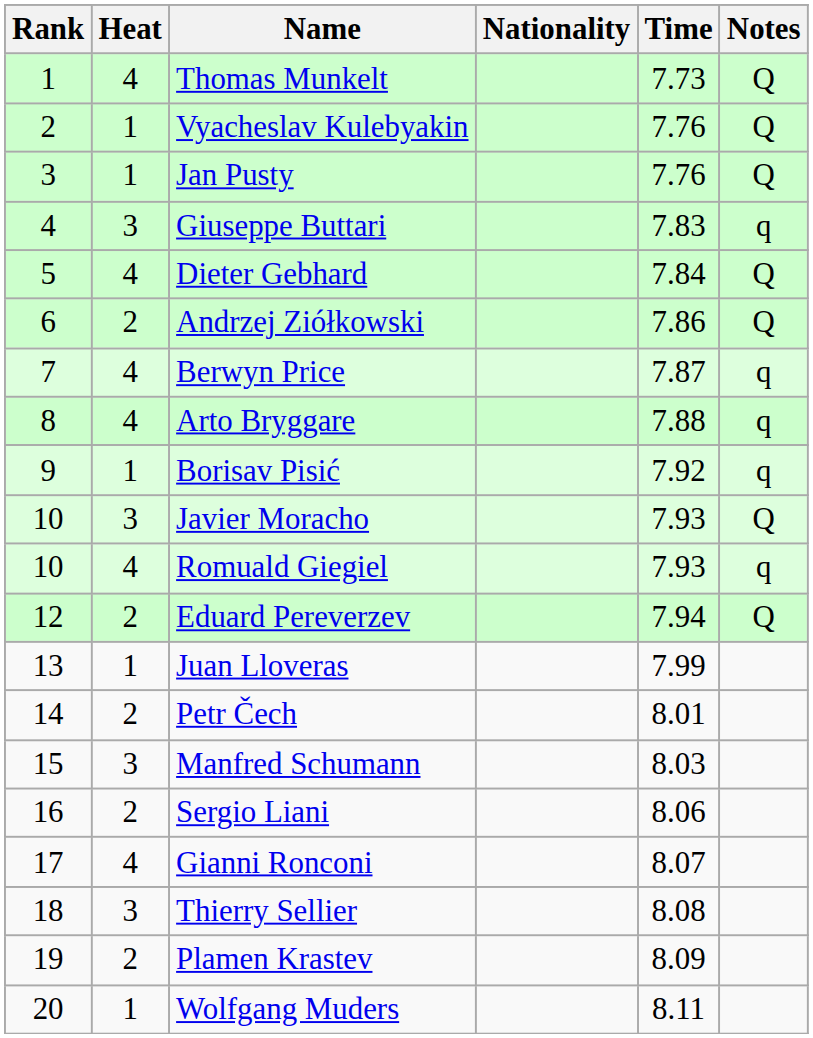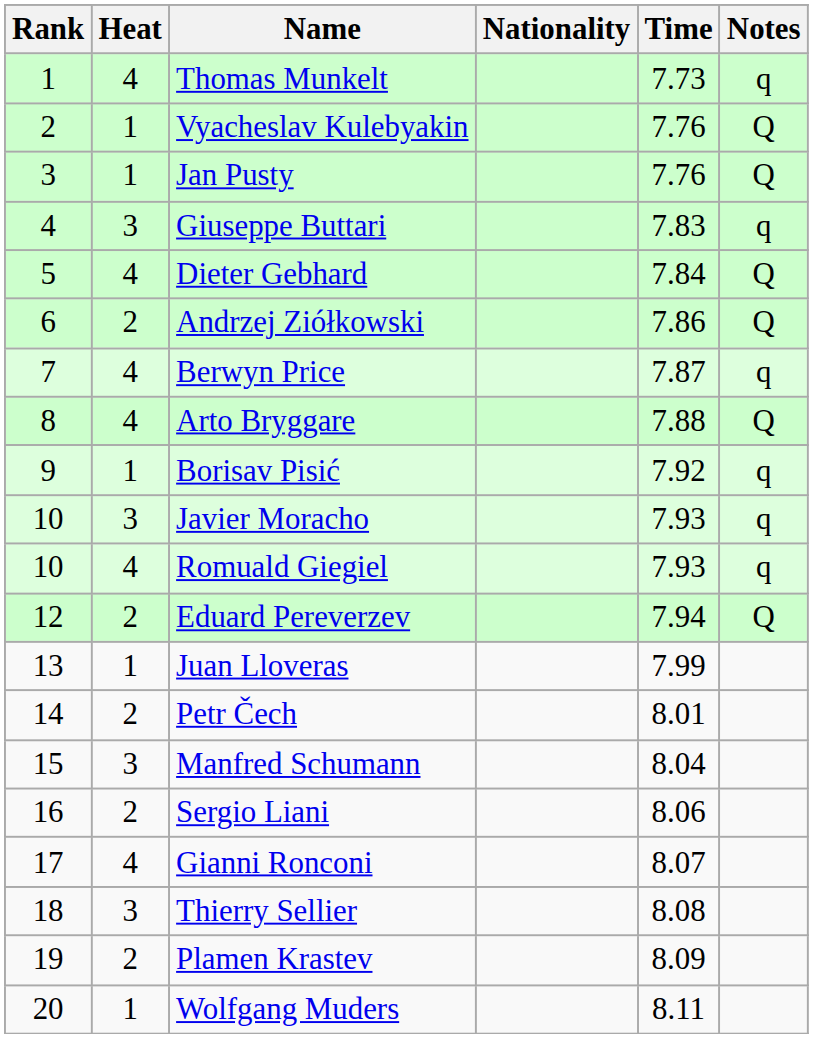 <table class="wikitable sortable" style="text-align:center">
 <tr>
 <th>Rank</th>
 <th>Heat</th>
 <th>Name</th>
 <th>Nationality</th>
 <th>Time</th>
 <th>Notes</th>
 </tr>
 <tr bgcolor=ccffcc>
 <td>1</td>
 <td>4</td>
 <td align="left"><a href='#'>Thomas Munkelt</a></td>
 <td align=left></td>
 <td>7.73</td>
-<td>Q</td>
+<td>q</td>
 </tr>
 <tr bgcolor=ccffcc>
 <td>2</td>
 <td>1</td>
 <td align="left"><a href='#'>Vyacheslav Kulebyakin</a></td>
 <td align=left></td>
 <td>7.76</td>
 <td>Q</td>
 </tr>
 <tr bgcolor=ccffcc>
 <td>3</td>
 <td>1</td>
 <td align="left"><a href='#'>Jan Pusty</a></td>
 <td align=left></td>
 <td>7.76</td>
 <td>Q</td>
 </tr>
 <tr bgcolor=ccffcc>
 <td>4</td>
 <td>3</td>
 <td align="left"><a href='#'>Giuseppe Buttari</a></td>
 <td align=left></td>
 <td>7.83</td>
 <td>q</td>
 </tr>
 <tr bgcolor=ccffcc>
 <td>5</td>
 <td>4</td>
 <td align="left"><a href='#'>Dieter Gebhard</a></td>
 <td align=left></td>
 <td>7.84</td>
 <td>Q</td>
 </tr>
 <tr bgcolor=ccffcc>
 <td>6</td>
 <td>2</td>
 <td align="left"><a href='#'>Andrzej Ziółkowski</a></td>
 <td align=left></td>
 <td>7.86</td>
 <td>Q</td>
 </tr>
 <tr bgcolor=ddffdd>
 <td>7</td>
 <td>4</td>
 <td align="left"><a href='#'>Berwyn Price</a></td>
 <td align=left></td>
 <td>7.87</td>
 <td>q</td>
 </tr>
 <tr bgcolor=ccffcc>
 <td>8</td>
 <td>4</td>
 <td align="left"><a href='#'>Arto Bryggare</a></td>
 <td align=left></td>
 <td>7.88</td>
-<td>q</td>
+<td>Q</td>
 </tr>
 <tr bgcolor=ddffdd>
 <td>9</td>
 <td>1</td>
 <td align="left"><a href='#'>Borisav Pisić</a></td>
 <td align=left></td>
 <td>7.92</td>
 <td>q</td>
 </tr>
 <tr bgcolor=ddffdd>
 <td>10</td>
 <td>3</td>
 <td align="left"><a href='#'>Javier Moracho</a></td>
 <td align=left></td>
 <td>7.93</td>
-<td>Q</td>
+<td>q</td>
 </tr>
 <tr bgcolor=ddffdd>
 <td>10</td>
 <td>4</td>
 <td align="left"><a href='#'>Romuald Giegiel</a></td>
 <td align=left></td>
 <td>7.93</td>
 <td>q</td>
 </tr>
 <tr bgcolor=ccffcc>
 <td>12</td>
 <td>2</td>
 <td align="left"><a href='#'>Eduard Pereverzev</a></td>
 <td align=left></td>
 <td>7.94</td>
 <td>Q</td>
 </tr>
 <tr>
 <td>13</td>
 <td>1</td>
 <td align="left"><a href='#'>Juan Lloveras</a></td>
 <td align=left></td>
 <td>7.99</td>
 <td></td>
 </tr>
 <tr>
 <td>14</td>
 <td>2</td>
 <td align="left"><a href='#'>Petr Čech</a></td>
 <td align=left></td>
 <td>8.01</td>
 <td></td>
 </tr>
 <tr>
 <td>15</td>
 <td>3</td>
 <td align="left"><a href='#'>Manfred Schumann</a></td>
 <td align=left></td>
-<td>8.03</td>
+<td>8.04</td>
 <td></td>
 </tr>
 <tr>
 <td>16</td>
 <td>2</td>
 <td align="left"><a href='#'>Sergio Liani</a></td>
 <td align=left></td>
 <td>8.06</td>
 <td></td>
 </tr>
 <tr>
 <td>17</td>
 <td>4</td>
 <td align="left"><a href='#'>Gianni Ronconi</a></td>
 <td align=left></td>
 <td>8.07</td>
 <td></td>
 </tr>
 <tr>
 <td>18</td>
 <td>3</td>
 <td align="left"><a href='#'>Thierry Sellier</a></td>
 <td align=left></td>
 <td>8.08</td>
 <td></td>
 </tr>
 <tr>
 <td>19</td>
 <td>2</td>
 <td align="left"><a href='#'>Plamen Krastev</a></td>
 <td align=left></td>
 <td>8.09</td>
 <td></td>
 </tr>
 <tr>
 <td>20</td>
 <td>1</td>
 <td align="left"><a href='#'>Wolfgang Muders</a></td>
 <td align=left></td>
 <td>8.11</td>
 <td></td>
 </tr>
 </table>
